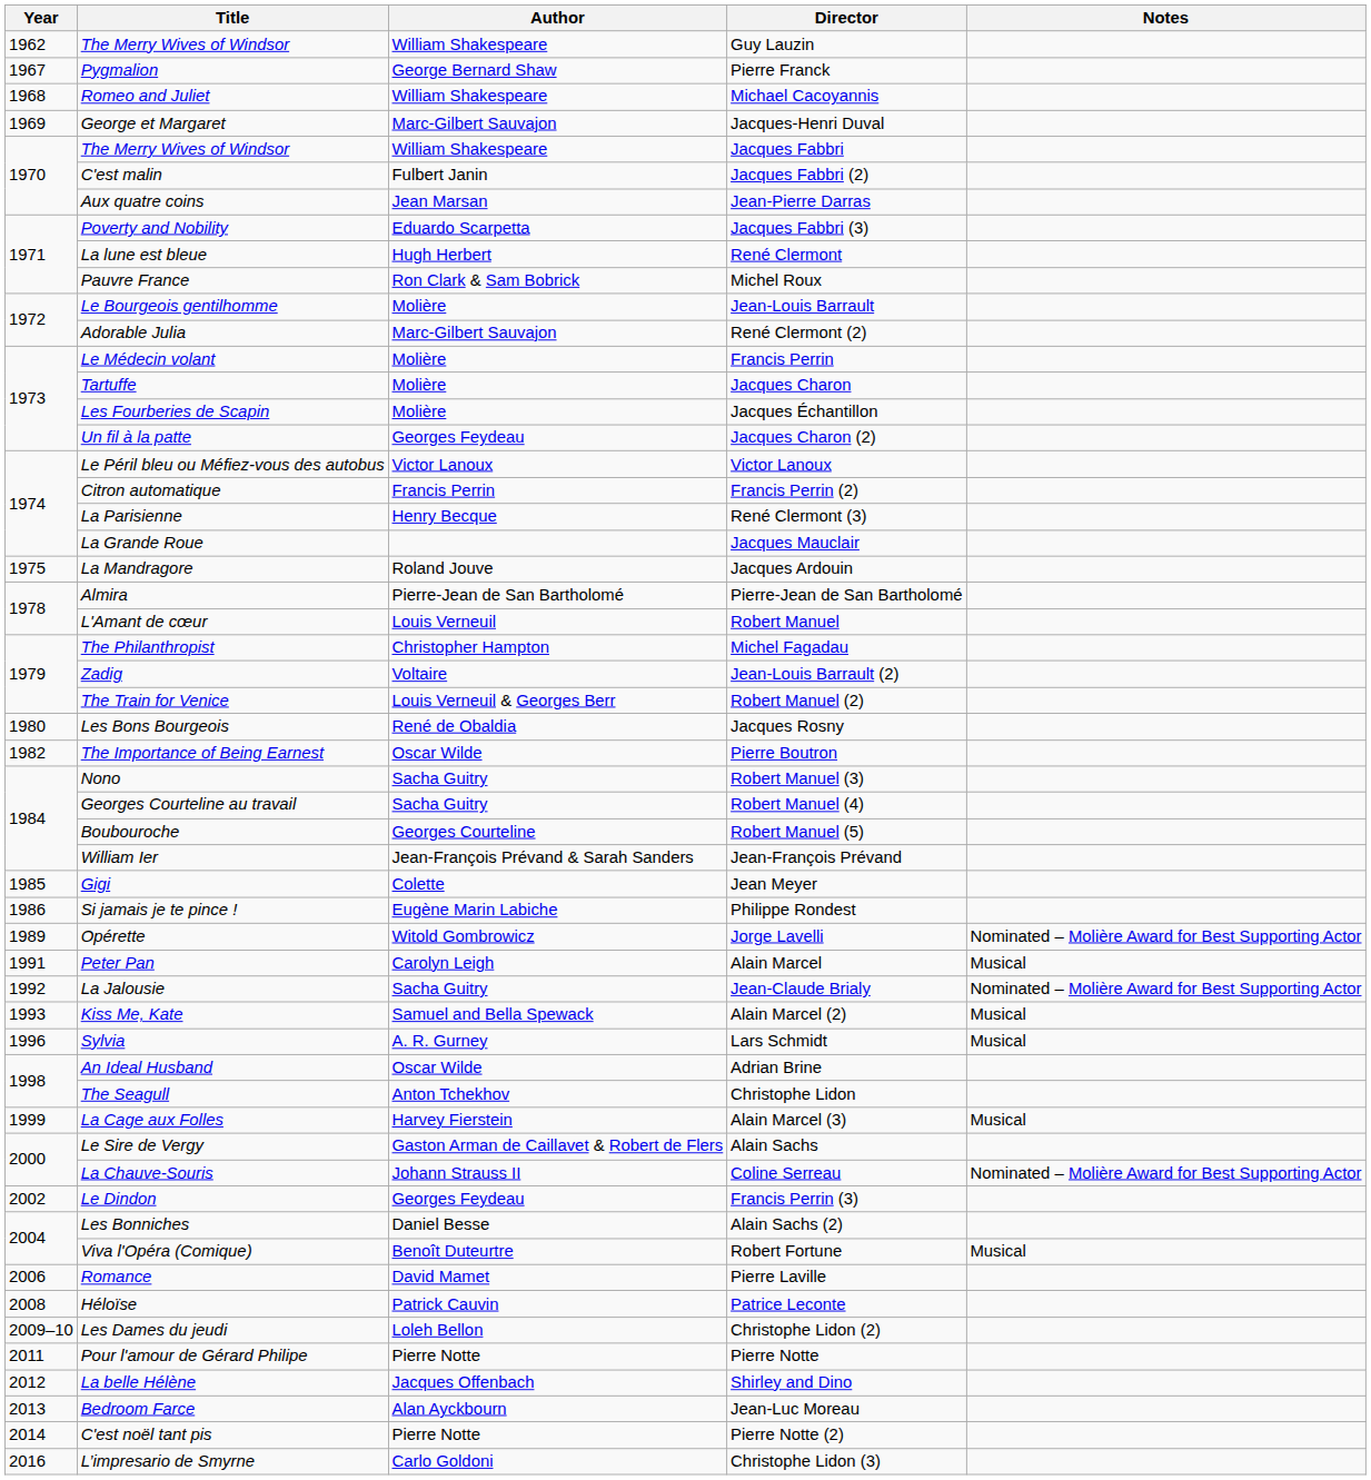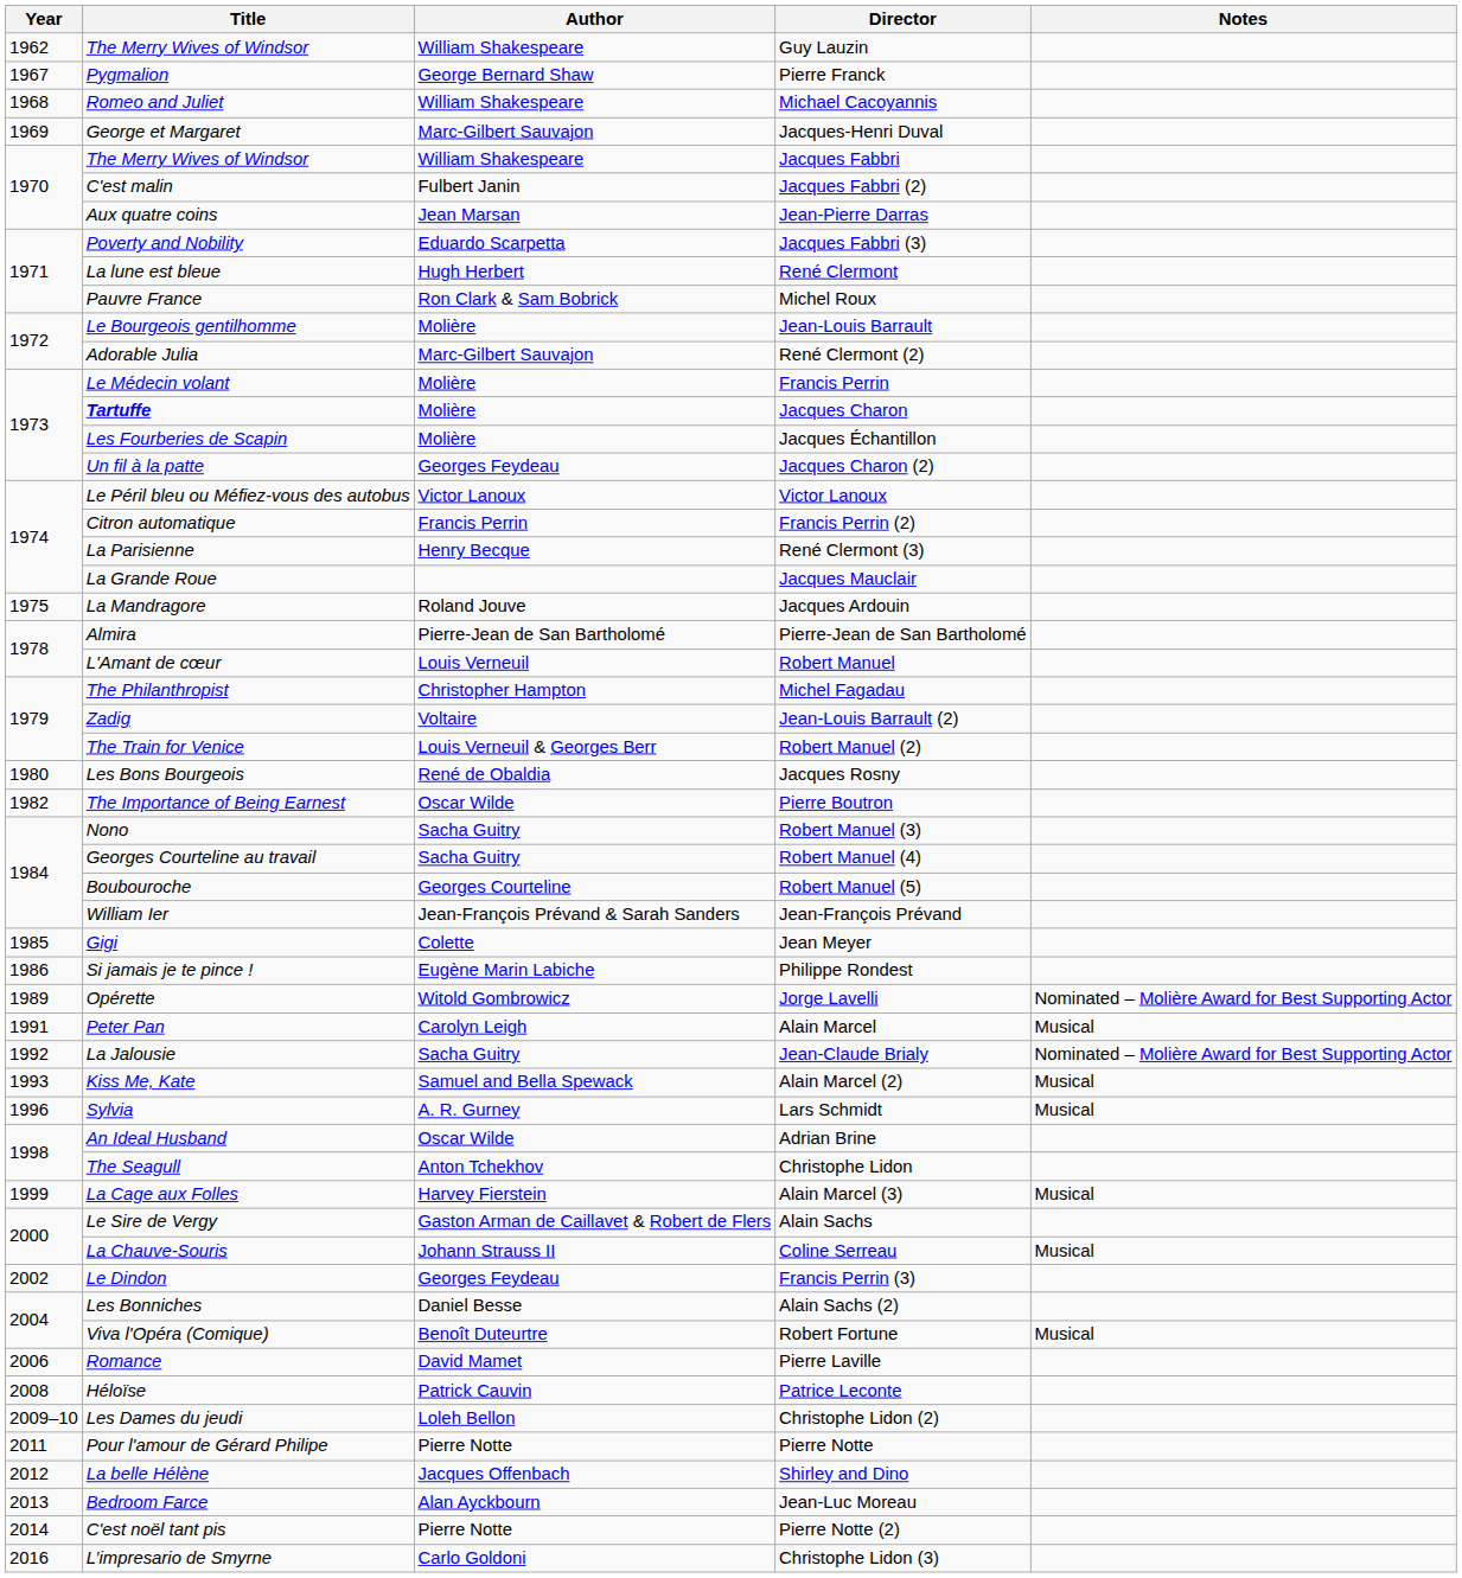 <table class="wikitable">
 <tr>
 <th>Year</th>
 <th>Title</th>
 <th>Author</th>
 <th>Director</th>
 <th>Notes</th>
 </tr>
 <tr>
 <td>1962</td>
 <td><em><a href='#'>The Merry Wives of Windsor</a></em></td>
 <td><a href='#'>William Shakespeare</a></td>
 <td>Guy Lauzin</td>
 <td></td>
 </tr>
 <tr>
 <td>1967</td>
 <td><em><a href='#'>Pygmalion</a></em></td>
 <td><a href='#'>George Bernard Shaw</a></td>
 <td>Pierre Franck</td>
 <td></td>
 </tr>
 <tr>
 <td>1968</td>
 <td><em><a href='#'>Romeo and Juliet</a></em></td>
 <td><a href='#'>William Shakespeare</a></td>
 <td><a href='#'>Michael Cacoyannis</a></td>
 <td></td>
 </tr>
 <tr>
 <td>1969</td>
 <td><em>George et Margaret</em></td>
 <td><a href='#'>Marc-Gilbert Sauvajon</a></td>
 <td>Jacques-Henri Duval</td>
 <td></td>
 </tr>
 <tr>
 <td rowspan=3>1970</td>
 <td><em><a href='#'>The Merry Wives of Windsor</a></em></td>
 <td><a href='#'>William Shakespeare</a></td>
 <td><a href='#'>Jacques Fabbri</a></td>
 <td></td>
 </tr>
 <tr>
 <td><em>C'est malin</em></td>
 <td>Fulbert Janin</td>
 <td><a href='#'>Jacques Fabbri</a> (2)</td>
 <td></td>
 </tr>
 <tr>
 <td><em>Aux quatre coins</em></td>
 <td><a href='#'>Jean Marsan</a></td>
 <td><a href='#'>Jean-Pierre Darras</a></td>
 <td></td>
 </tr>
 <tr>
 <td rowspan=3>1971</td>
 <td><em><a href='#'>Poverty and Nobility</a></em></td>
 <td><a href='#'>Eduardo Scarpetta</a></td>
 <td><a href='#'>Jacques Fabbri</a> (3)</td>
 <td></td>
 </tr>
 <tr>
 <td><em>La lune est bleue</em></td>
 <td><a href='#'>Hugh Herbert</a></td>
 <td><a href='#'>René Clermont</a></td>
 <td></td>
 </tr>
 <tr>
 <td><em>Pauvre France</em></td>
 <td><a href='#'>Ron Clark</a> & <a href='#'>Sam Bobrick</a></td>
 <td>Michel Roux</td>
 <td></td>
 </tr>
 <tr>
 <td rowspan=2>1972</td>
 <td><em><a href='#'>Le Bourgeois gentilhomme</a></em></td>
 <td><a href='#'>Molière</a></td>
 <td><a href='#'>Jean-Louis Barrault</a></td>
 <td></td>
 </tr>
 <tr>
 <td><em>Adorable Julia</em></td>
 <td><a href='#'>Marc-Gilbert Sauvajon</a></td>
 <td>René Clermont (2)</td>
 <td></td>
 </tr>
 <tr>
 <td rowspan=4>1973</td>
 <td><em><a href='#'>Le Médecin volant</a></em></td>
 <td><a href='#'>Molière</a></td>
 <td><a href='#'>Francis Perrin</a></td>
 <td></td>
 </tr>
 <tr>
-<td><em><a href='#'>Tartuffe</a></em></td>
+<td><strong><em><a href='#'>Tartuffe</a></em></strong></td>
 <td><a href='#'>Molière</a></td>
 <td><a href='#'>Jacques Charon</a></td>
 <td></td>
 </tr>
 <tr>
 <td><em><a href='#'>Les Fourberies de Scapin</a></em></td>
 <td><a href='#'>Molière</a></td>
 <td>Jacques Échantillon</td>
 <td></td>
 </tr>
 <tr>
 <td><em><a href='#'>Un fil à la patte</a></em></td>
 <td><a href='#'>Georges Feydeau</a></td>
 <td><a href='#'>Jacques Charon</a> (2)</td>
 <td></td>
 </tr>
 <tr>
 <td rowspan=4>1974</td>
 <td><em>Le Péril bleu ou Méfiez-vous des autobus</em></td>
 <td><a href='#'>Victor Lanoux</a></td>
 <td><a href='#'>Victor Lanoux</a></td>
 <td></td>
 </tr>
 <tr>
 <td><em>Citron automatique</em></td>
 <td><a href='#'>Francis Perrin</a></td>
 <td><a href='#'>Francis Perrin</a> (2)</td>
 <td></td>
 </tr>
 <tr>
 <td><em>La Parisienne</em></td>
 <td><a href='#'>Henry Becque</a></td>
 <td>René Clermont (3)</td>
 <td></td>
 </tr>
 <tr>
 <td><em>La Grande Roue</em></td>
 <td></td>
 <td><a href='#'>Jacques Mauclair</a></td>
 <td></td>
 </tr>
 <tr>
 <td rowspan=1>1975</td>
 <td><em>La Mandragore</em></td>
 <td>Roland Jouve</td>
 <td>Jacques Ardouin</td>
 <td></td>
 </tr>
 <tr>
 <td rowspan=2>1978</td>
 <td><em>Almira</em></td>
 <td>Pierre-Jean de San Bartholomé</td>
 <td>Pierre-Jean de San Bartholomé</td>
 <td></td>
 </tr>
 <tr>
 <td><em>L'Amant de cœur</em></td>
 <td><a href='#'>Louis Verneuil</a></td>
 <td><a href='#'>Robert Manuel</a></td>
 <td></td>
 </tr>
 <tr>
 <td rowspan=3>1979</td>
 <td><em><a href='#'>The Philanthropist</a></em></td>
 <td><a href='#'>Christopher Hampton</a></td>
 <td><a href='#'>Michel Fagadau</a></td>
 <td></td>
 </tr>
 <tr>
 <td><em><a href='#'>Zadig</a></em></td>
 <td><a href='#'>Voltaire</a></td>
 <td><a href='#'>Jean-Louis Barrault</a> (2)</td>
 <td></td>
 </tr>
 <tr>
 <td><em><a href='#'>The Train for Venice</a></em></td>
 <td><a href='#'>Louis Verneuil</a> & <a href='#'>Georges Berr</a></td>
 <td><a href='#'>Robert Manuel</a> (2)</td>
 <td></td>
 </tr>
 <tr>
 <td rowspan=1>1980</td>
 <td><em>Les Bons Bourgeois</em></td>
 <td><a href='#'>René de Obaldia</a></td>
 <td>Jacques Rosny</td>
 <td></td>
 </tr>
 <tr>
 <td rowspan=1>1982</td>
 <td><em><a href='#'>The Importance of Being Earnest</a></em></td>
 <td><a href='#'>Oscar Wilde</a></td>
 <td><a href='#'>Pierre Boutron</a></td>
 <td></td>
 </tr>
 <tr>
 <td rowspan=4>1984</td>
 <td><em>Nono</em></td>
 <td><a href='#'>Sacha Guitry</a></td>
 <td><a href='#'>Robert Manuel</a> (3)</td>
 <td></td>
 </tr>
 <tr>
 <td><em>Georges Courteline au travail</em></td>
 <td><a href='#'>Sacha Guitry</a></td>
 <td><a href='#'>Robert Manuel</a> (4)</td>
 <td></td>
 </tr>
 <tr>
 <td><em>Boubouroche</em></td>
 <td><a href='#'>Georges Courteline</a></td>
 <td><a href='#'>Robert Manuel</a> (5)</td>
 <td></td>
 </tr>
 <tr>
 <td><em>William Ier</em></td>
 <td>Jean-François Prévand & Sarah Sanders</td>
 <td>Jean-François Prévand</td>
 <td></td>
 </tr>
 <tr>
 <td rowspan=1>1985</td>
 <td><em><a href='#'>Gigi</a></em></td>
 <td><a href='#'>Colette</a></td>
 <td>Jean Meyer</td>
 <td></td>
 </tr>
 <tr>
 <td rowspan=1>1986</td>
 <td><em>Si jamais je te pince !</em></td>
 <td><a href='#'>Eugène Marin Labiche</a></td>
 <td>Philippe Rondest</td>
 <td></td>
 </tr>
 <tr>
 <td rowspan=1>1989</td>
 <td><em>Opérette</em></td>
 <td><a href='#'>Witold Gombrowicz</a></td>
 <td><a href='#'>Jorge Lavelli</a></td>
 <td>Nominated – <a href='#'>Molière Award for Best Supporting Actor</a></td>
 </tr>
 <tr>
 <td rowspan=1>1991</td>
 <td><em><a href='#'>Peter Pan</a></em></td>
 <td><a href='#'>Carolyn Leigh</a></td>
 <td>Alain Marcel</td>
 <td>Musical</td>
 </tr>
 <tr>
 <td rowspan=1>1992</td>
 <td><em>La Jalousie</em></td>
 <td><a href='#'>Sacha Guitry</a></td>
 <td><a href='#'>Jean-Claude Brialy</a></td>
 <td>Nominated – <a href='#'>Molière Award for Best Supporting Actor</a></td>
 </tr>
 <tr>
 <td rowspan=1>1993</td>
 <td><em><a href='#'>Kiss Me, Kate</a></em></td>
 <td><a href='#'>Samuel and Bella Spewack</a></td>
 <td>Alain Marcel (2)</td>
 <td>Musical</td>
 </tr>
 <tr>
 <td rowspan=1>1996</td>
 <td><em><a href='#'>Sylvia</a></em></td>
 <td><a href='#'>A. R. Gurney</a></td>
 <td>Lars Schmidt</td>
 <td>Musical</td>
 </tr>
 <tr>
 <td rowspan=2>1998</td>
 <td><em><a href='#'>An Ideal Husband</a></em></td>
 <td><a href='#'>Oscar Wilde</a></td>
 <td>Adrian Brine</td>
 <td></td>
 </tr>
 <tr>
 <td><em><a href='#'>The Seagull</a></em></td>
 <td><a href='#'>Anton Tchekhov</a></td>
 <td>Christophe Lidon</td>
 <td></td>
 </tr>
 <tr>
 <td rowspan=1>1999</td>
 <td><em><a href='#'>La Cage aux Folles</a></em></td>
 <td><a href='#'>Harvey Fierstein</a></td>
 <td>Alain Marcel (3)</td>
 <td>Musical</td>
 </tr>
 <tr>
 <td rowspan=2>2000</td>
 <td><em>Le Sire de Vergy</em></td>
 <td><a href='#'>Gaston Arman de Caillavet</a> & <a href='#'>Robert de Flers</a></td>
 <td>Alain Sachs</td>
 <td></td>
 </tr>
 <tr>
 <td><em><a href='#'>La Chauve-Souris</a></em></td>
 <td><a href='#'>Johann Strauss II</a></td>
 <td><a href='#'>Coline Serreau</a></td>
-<td>Nominated – <a href='#'>Molière Award for Best Supporting Actor</a></td>
+<td>Musical</td>
 </tr>
 <tr>
 <td rowspan=1>2002</td>
 <td><em><a href='#'>Le Dindon</a></em></td>
 <td><a href='#'>Georges Feydeau</a></td>
 <td><a href='#'>Francis Perrin</a> (3)</td>
 <td></td>
 </tr>
 <tr>
 <td rowspan=2>2004</td>
 <td><em>Les Bonniches</em></td>
 <td>Daniel Besse</td>
 <td>Alain Sachs (2)</td>
 <td></td>
 </tr>
 <tr>
 <td><em>Viva l'Opéra (Comique)</em></td>
 <td><a href='#'>Benoît Duteurtre</a></td>
 <td>Robert Fortune</td>
 <td>Musical</td>
 </tr>
 <tr>
 <td rowspan=1>2006</td>
 <td><em><a href='#'>Romance</a></em></td>
 <td><a href='#'>David Mamet</a></td>
 <td>Pierre Laville</td>
 <td></td>
 </tr>
 <tr>
 <td rowspan=1>2008</td>
 <td><em>Héloïse</em></td>
 <td><a href='#'>Patrick Cauvin</a></td>
 <td><a href='#'>Patrice Leconte</a></td>
 <td></td>
 </tr>
 <tr>
 <td rowspan=1>2009–10</td>
 <td><em>Les Dames du jeudi</em></td>
 <td><a href='#'>Loleh Bellon</a></td>
 <td>Christophe Lidon (2)</td>
 <td></td>
 </tr>
 <tr>
 <td rowspan=1>2011</td>
 <td><em>Pour l'amour de Gérard Philipe</em></td>
 <td>Pierre Notte</td>
 <td>Pierre Notte</td>
 <td></td>
 </tr>
 <tr>
 <td rowspan=1>2012</td>
 <td><em><a href='#'>La belle Hélène</a></em></td>
 <td><a href='#'>Jacques Offenbach</a></td>
 <td><a href='#'>Shirley and Dino</a></td>
 <td></td>
 </tr>
 <tr>
 <td rowspan=1>2013</td>
 <td><em><a href='#'>Bedroom Farce</a></em></td>
 <td><a href='#'>Alan Ayckbourn</a></td>
 <td>Jean-Luc Moreau</td>
 <td></td>
 </tr>
 <tr>
 <td rowspan=1>2014</td>
 <td><em>C'est noël tant pis</em></td>
 <td>Pierre Notte</td>
 <td>Pierre Notte (2)</td>
 <td></td>
 </tr>
 <tr>
 <td rowspan=1>2016</td>
 <td><em>L’impresario de Smyrne</em></td>
 <td><a href='#'>Carlo Goldoni</a></td>
 <td>Christophe Lidon (3)</td>
 <td></td>
 </tr>
 </table>
